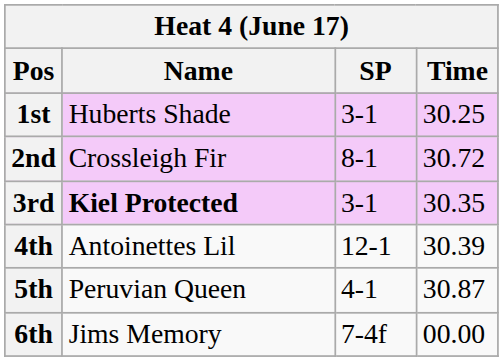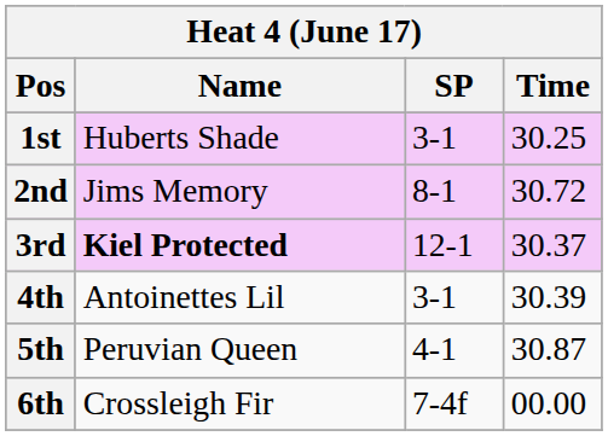 <table class="wikitable">
 <tr>
 <th colspan="6">Heat 4 (June 17)</th>
 </tr>
 <tr>
 <th width=20>Pos</th>
 <th width=150>Name</th>
 <th width=40>SP</th>
 <th width=40>Time</th>
 </tr>
 <tr style="background: #f4caf9;">
 <th>1st</th>
 <td>Huberts Shade</td>
 <td>3-1</td>
 <td>30.25</td>
 </tr>
 <tr style="background: #f4caf9;">
 <th>2nd</th>
-<td>Crossleigh Fir</td>
+<td>Jims Memory</td>
 <td>8-1</td>
 <td>30.72</td>
 </tr>
 <tr style="background: #f4caf9;">
 <th>3rd</th>
 <td><strong>Kiel Protected</strong></td>
-<td>3-1</td>
-<td>30.35</td>
+<td>12-1</td>
+<td>30.37</td>
 </tr>
 <tr>
 <th>4th</th>
 <td>Antoinettes Lil</td>
-<td>12-1</td>
+<td>3-1</td>
 <td>30.39</td>
 </tr>
 <tr>
 <th>5th</th>
 <td>Peruvian Queen</td>
 <td>4-1</td>
 <td>30.87</td>
 </tr>
 <tr>
 <th>6th</th>
-<td>Jims Memory</td>
+<td>Crossleigh Fir</td>
 <td>7-4f</td>
 <td>00.00</td>
 </tr>
 </table>
